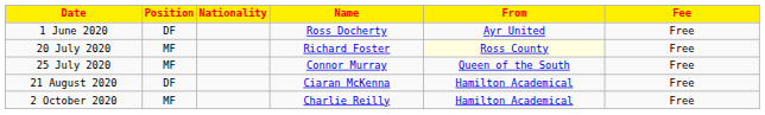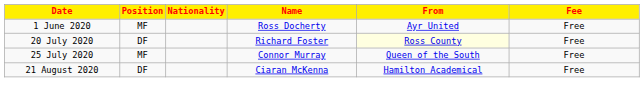 <table class="wikitable"  style="text-align:center; font-size:90%; ">
 <tr>
 <th style="background:#FFEF00; color:red; width:150px;">Date</th>
 <th style="background:#FFEF00; color:red; width:45px;">Position</th>
 <th style="background:#FFEF00; color:red; width:45px;">Nationality</th>
 <th style="background:#FFEF00; color:red; width:170px;">Name</th>
 <th style="background:#FFEF00; color:red; width:200px;">From</th>
 <th style="background:#FFEF00; color:red; width:170px;">Fee</th>
 </tr>
 <tr>
 <td>1 June 2020</td>
-<td>DF</td>
+<td>MF</td>
 <td></td>
 <td><a href='#'>Ross Docherty</a></td>
 <td><a href='#'>Ayr United</a></td>
 <td>Free</td>
 </tr>
 <tr>
 <td>20 July 2020</td>
-<td>MF</td>
+<td>DF</td>
 <td></td>
 <td><a href='#'>Richard Foster</a></td>
 <td style="background: lightyellow;"><a href='#'>Ross County</a></td>
 <td>Free</td>
 </tr>
 <tr>
 <td>25 July 2020</td>
 <td>MF</td>
 <td></td>
 <td><a href='#'>Connor Murray</a></td>
 <td><a href='#'>Queen of the South</a></td>
 <td>Free</td>
 </tr>
 <tr>
 <td>21 August 2020</td>
 <td>DF</td>
 <td></td>
 <td><a href='#'>Ciaran McKenna</a></td>
 <td><a href='#'>Hamilton Academical</a></td>
 <td>Free</td>
 </tr>
-<tr>
-<td>2 October 2020</td>
-<td>MF</td>
-<td></td>
-<td><a href='#'>Charlie Reilly</a></td>
-<td><a href='#'>Hamilton Academical</a></td>
-<td>Free</td>
-</tr>
 </table>
